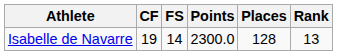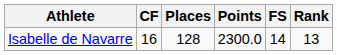 <table class="wikitable" border="1" style="font-size:90%">
 <tr>
 <th>Athlete</th>
 <th>CF</th>
+<th>Places</th>
+<th>Points</th>
 <th>FS</th>
-<th>Points</th>
-<th>Places</th>
 <th>Rank</th>
 </tr>
 <tr align=center>
 <td align=left><a href='#'>Isabelle de Navarre</a></td>
-<td>19</td>
+<td>16</td>
+<td>128</td>
+<td>2300.0</td>
 <td>14</td>
-<td>2300.0</td>
-<td>128</td>
 <td>13</td>
 </tr>
 </table>
